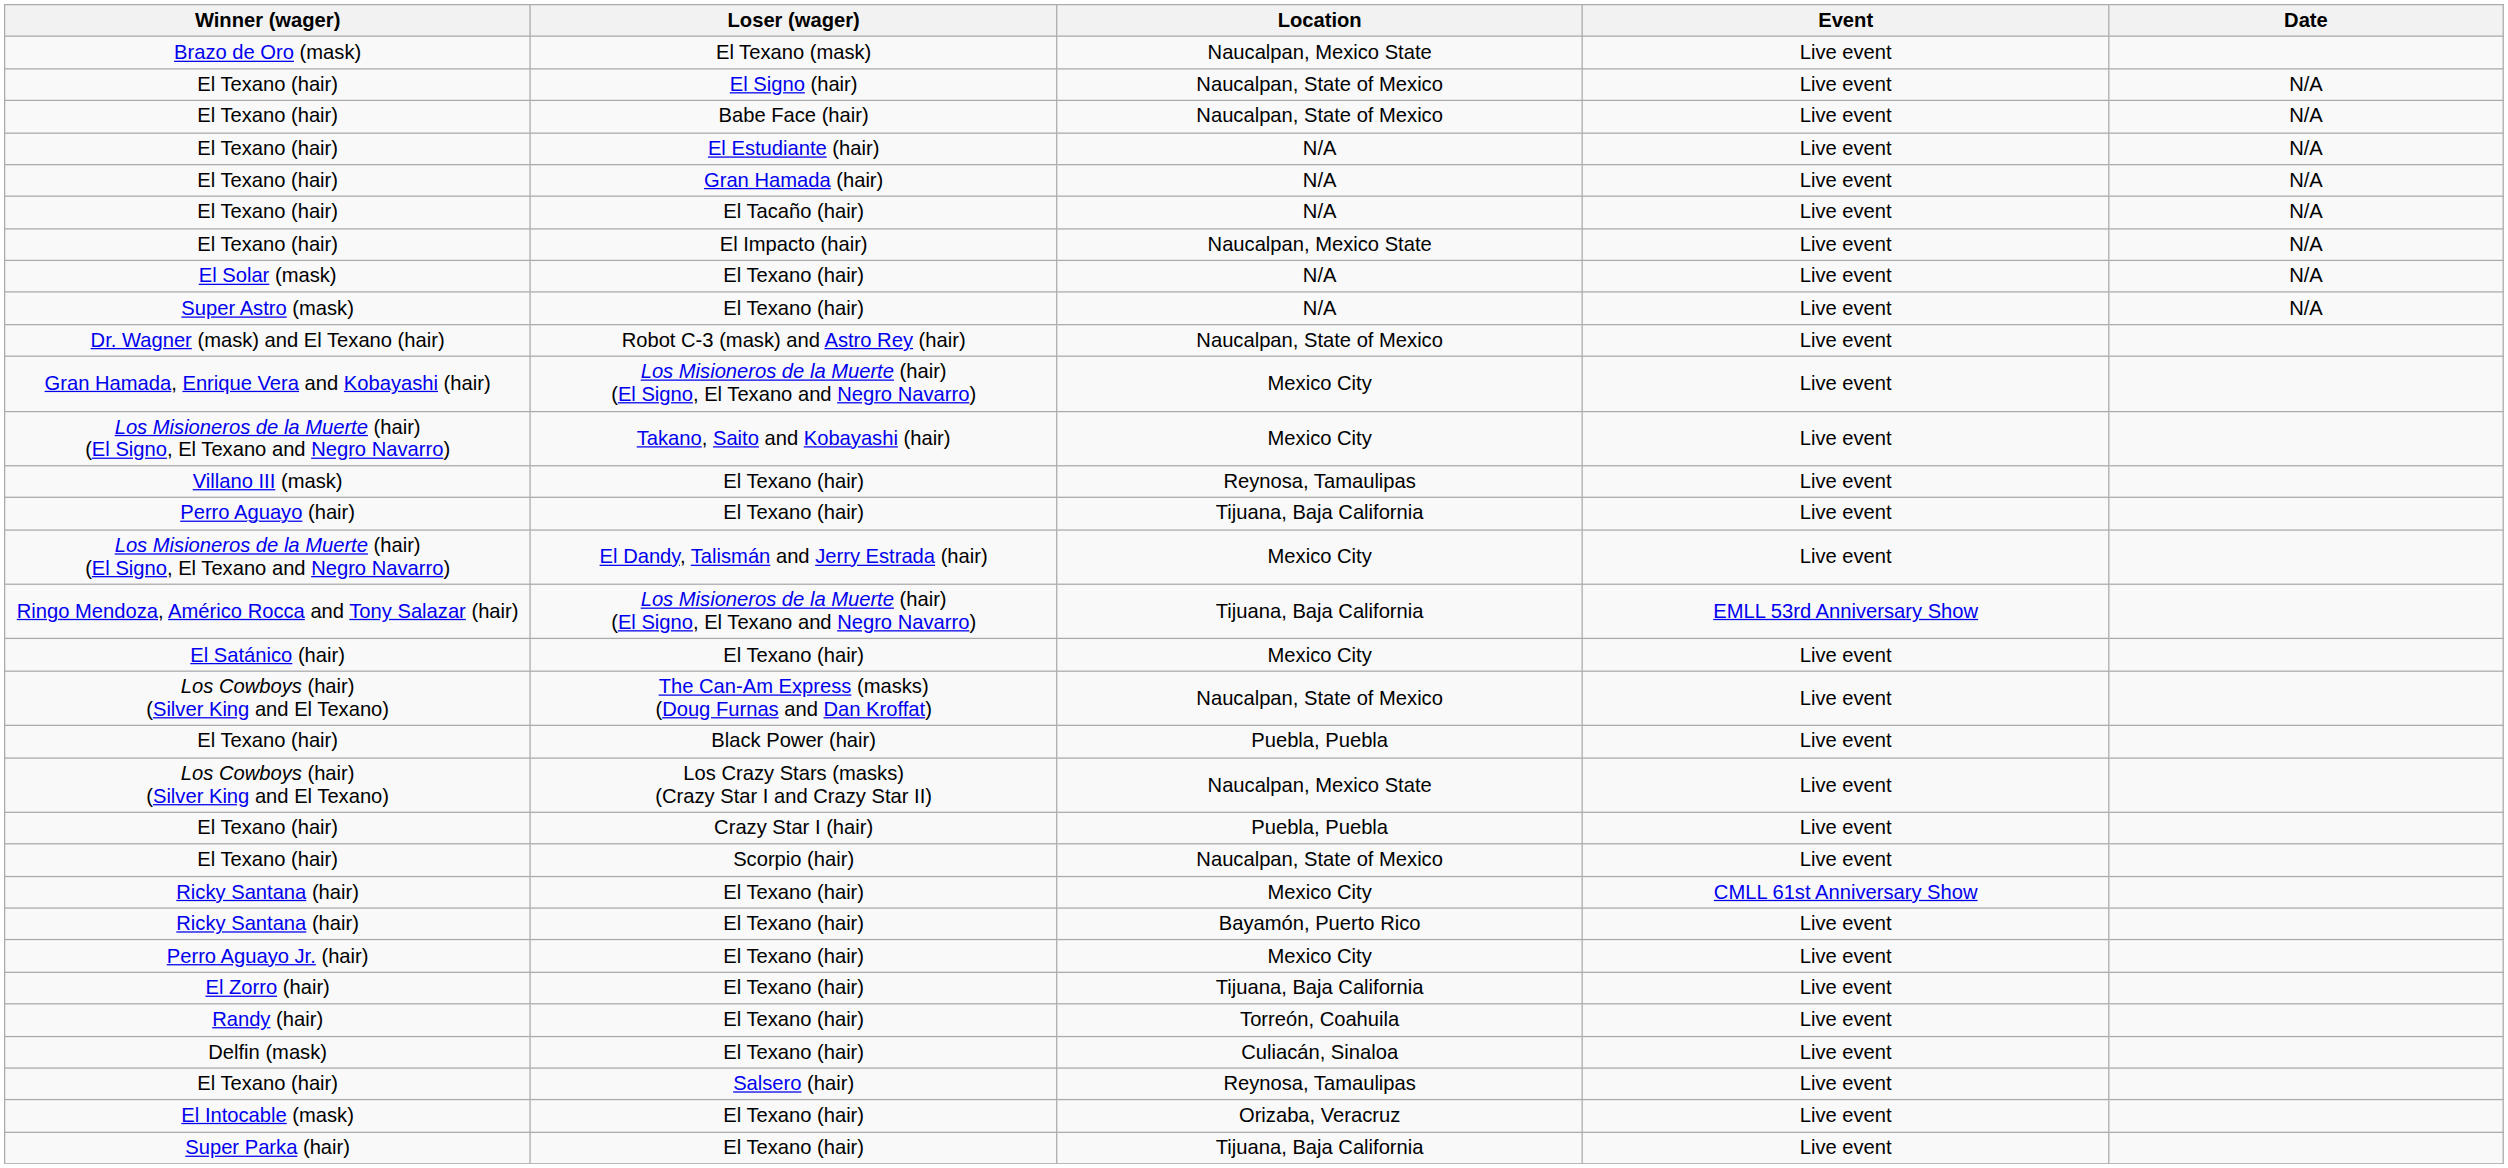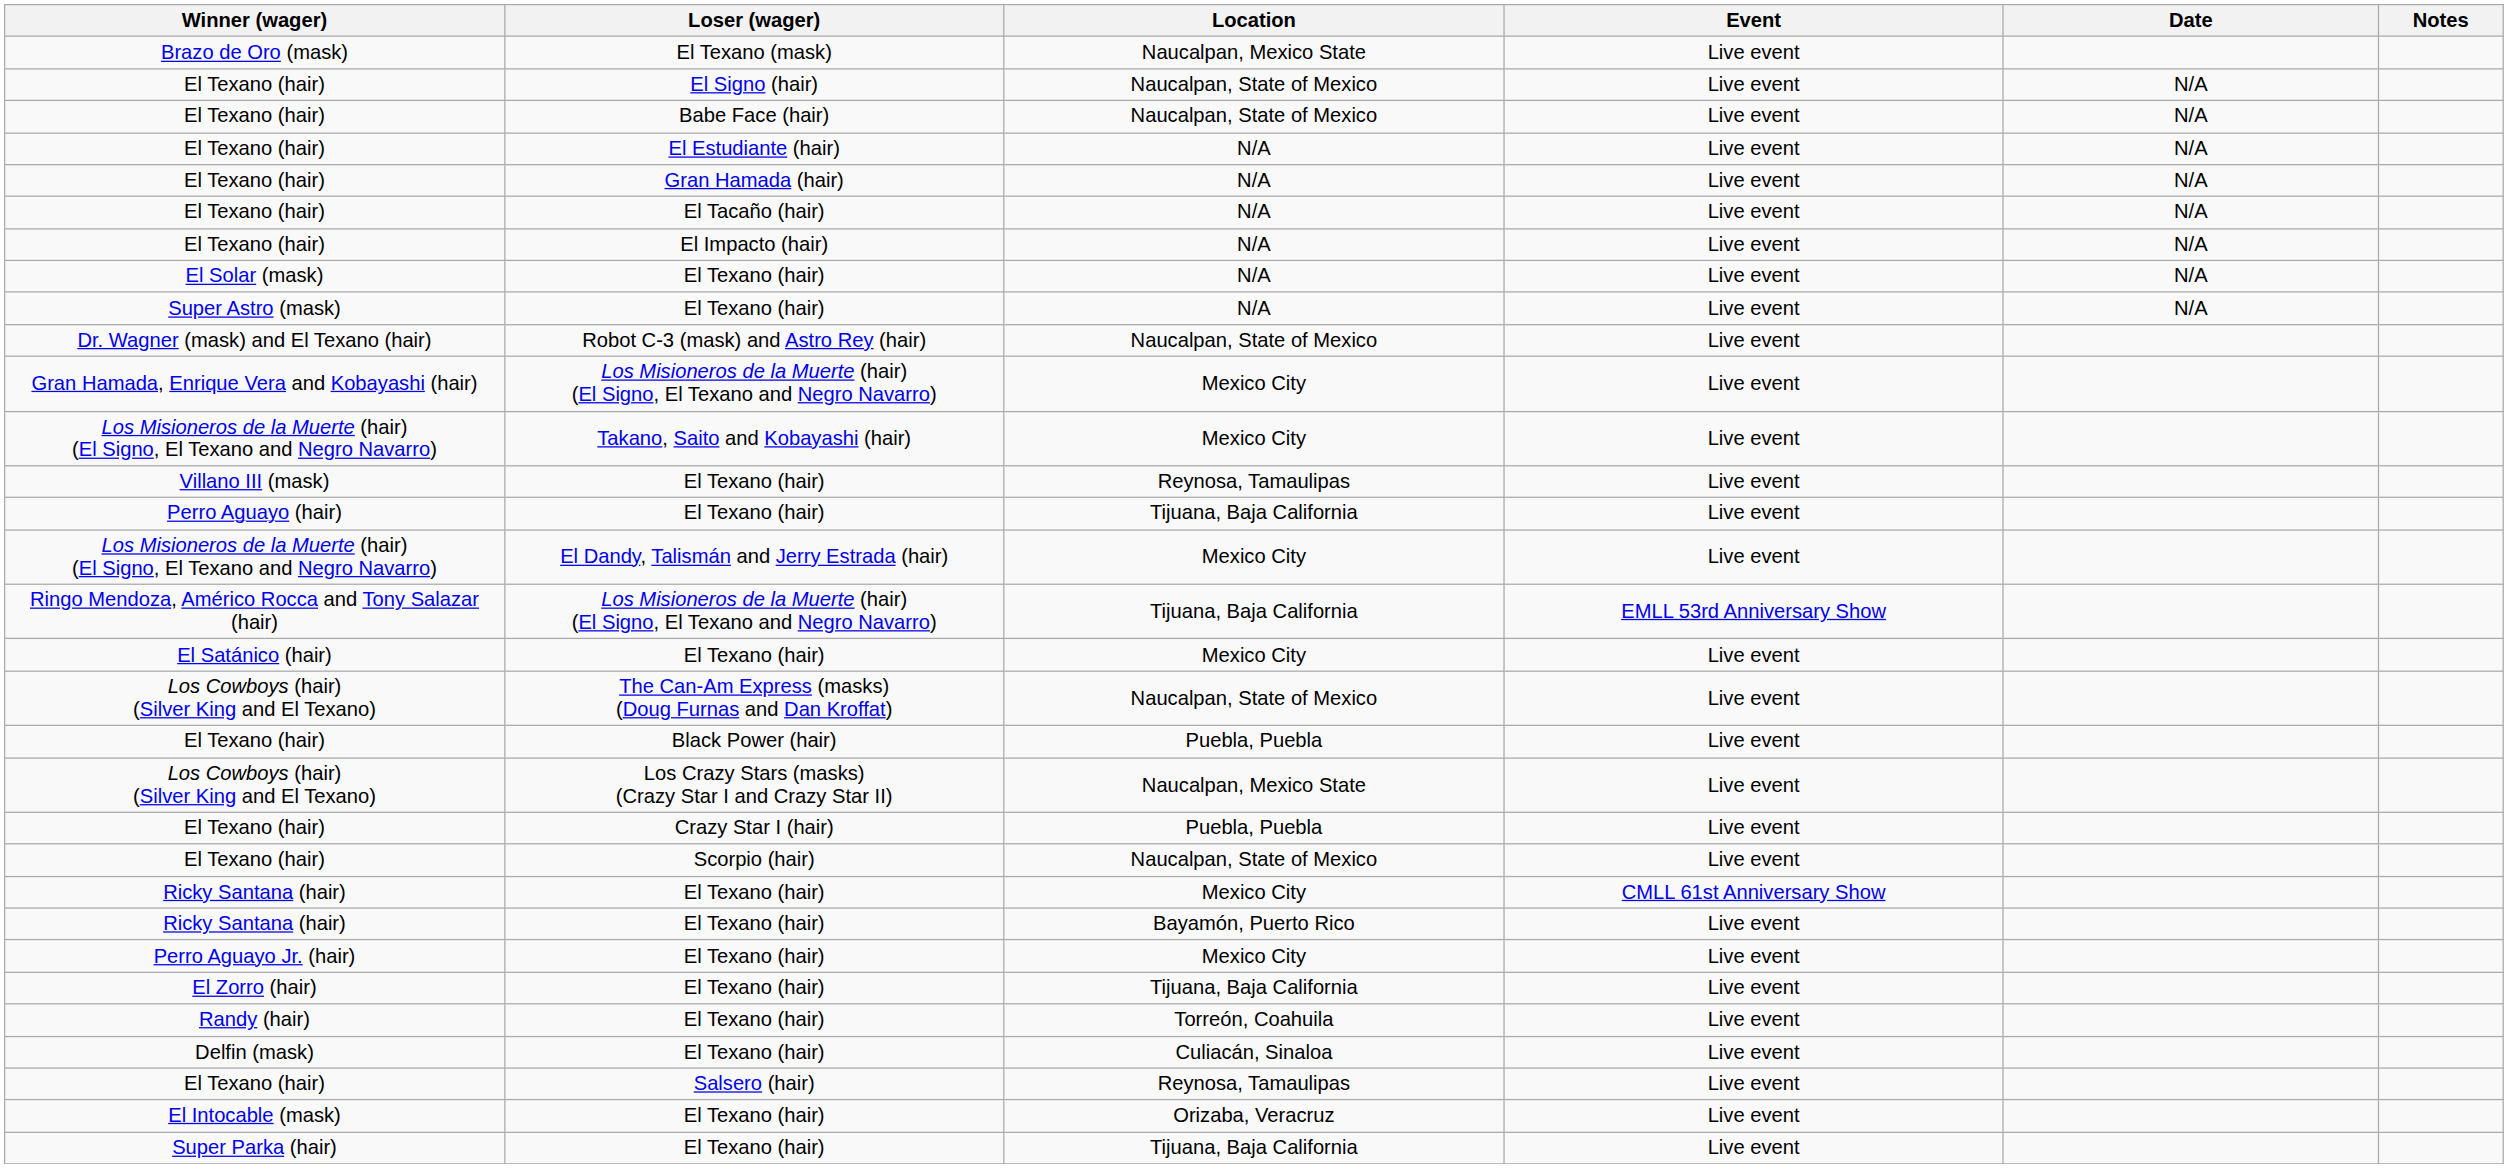 <table class="wikitable sortable" width=100%  style="text-align: center">
 <tr>
 <th width=20% scope="col">Winner (wager)</th>
 <th width=20% scope="col">Loser (wager)</th>
 <th width=20% scope="col">Location</th>
 <th width=20% scope="col">Event</th>
 <th width=15% scope="col">Date</th>
+<th class="unsortable" width=5% scope="col">Notes</th>
 </tr>
 <tr>
 <td><a href='#'>Brazo de Oro</a> (mask)</td>
 <td>El Texano (mask)</td>
 <td>Naucalpan, Mexico State</td>
 <td>Live event</td>
+<td></td>
 <td></td>
 </tr>
 <tr>
 <td>El Texano (hair)</td>
 <td><a href='#'>El Signo</a> (hair)</td>
 <td>Naucalpan, State of Mexico</td>
 <td>Live event</td>
 <td>N/A</td>
+<td> </td>
 </tr>
 <tr>
 <td>El Texano (hair)</td>
 <td>Babe Face (hair)</td>
 <td>Naucalpan, State of Mexico</td>
 <td>Live event</td>
 <td>N/A</td>
+<td> </td>
 </tr>
 <tr>
 <td>El Texano (hair)</td>
 <td><a href='#'>El Estudiante</a> (hair)</td>
 <td>N/A</td>
 <td>Live event</td>
 <td>N/A</td>
+<td></td>
 </tr>
 <tr>
 <td>El Texano (hair)</td>
 <td><a href='#'>Gran Hamada</a> (hair)</td>
 <td>N/A</td>
 <td>Live event</td>
 <td>N/A</td>
+<td> </td>
 </tr>
 <tr>
 <td>El Texano (hair)</td>
 <td>El Tacaño (hair)</td>
 <td>N/A</td>
 <td>Live event</td>
 <td>N/A</td>
+<td> </td>
 </tr>
 <tr>
 <td>El Texano (hair)</td>
 <td>El Impacto (hair)</td>
-<td>Naucalpan, Mexico State</td>
+<td>N/A</td>
 <td>Live event</td>
 <td>N/A</td>
+<td> </td>
 </tr>
 <tr>
 <td><a href='#'>El Solar</a> (mask)</td>
 <td>El Texano (hair)</td>
 <td>N/A</td>
 <td>Live event</td>
 <td>N/A</td>
+<td> </td>
 </tr>
 <tr>
 <td><a href='#'>Super Astro</a> (mask)</td>
 <td>El Texano (hair)</td>
 <td>N/A</td>
 <td>Live event</td>
 <td>N/A</td>
+<td> </td>
 </tr>
 <tr>
 <td><a href='#'>Dr. Wagner</a> (mask) and El Texano (hair)</td>
 <td>Robot C-3 (mask) and <a href='#'>Astro Rey</a> (hair)</td>
 <td>Naucalpan, State of Mexico</td>
 <td>Live event</td>
+<td></td>
 <td></td>
 </tr>
 <tr>
 <td><a href='#'>Gran Hamada</a>, <a href='#'>Enrique Vera</a> and <a href='#'>Kobayashi</a> (hair)</td>
 <td><em><a href='#'>Los Misioneros de la Muerte</a></em> (hair) <br>(<a href='#'>El Signo</a>, El Texano and <a href='#'>Negro Navarro</a>)</td>
 <td>Mexico City</td>
 <td>Live event</td>
 <td></td>
+<td></td>
 </tr>
 <tr>
 <td><em><a href='#'>Los Misioneros de la Muerte</a></em> (hair)<br>(<a href='#'>El Signo</a>, El Texano and <a href='#'>Negro Navarro</a>)</td>
 <td><a href='#'>Takano</a>, <a href='#'>Saito</a> and <a href='#'>Kobayashi</a> (hair)</td>
 <td>Mexico City</td>
 <td>Live event</td>
 <td></td>
+<td> </td>
 </tr>
 <tr>
 <td><a href='#'>Villano III</a> (mask)</td>
 <td>El Texano (hair)</td>
 <td>Reynosa, Tamaulipas</td>
 <td>Live event</td>
+<td></td>
 <td></td>
 </tr>
 <tr>
 <td><a href='#'>Perro Aguayo</a> (hair)</td>
 <td>El Texano (hair)</td>
 <td>Tijuana, Baja California</td>
 <td>Live event</td>
 <td></td>
+<td></td>
 </tr>
 <tr>
 <td><em><a href='#'>Los Misioneros de la Muerte</a></em> (hair)<br>(<a href='#'>El Signo</a>, El Texano and <a href='#'>Negro Navarro</a>)</td>
 <td><a href='#'>El Dandy</a>, <a href='#'>Talismán</a> and <a href='#'>Jerry Estrada</a> (hair)</td>
 <td>Mexico City</td>
 <td>Live event</td>
 <td></td>
+<td> </td>
 </tr>
 <tr>
 <td><a href='#'>Ringo Mendoza</a>, <a href='#'>Américo Rocca</a> and <a href='#'>Tony Salazar</a> (hair)</td>
 <td><em><a href='#'>Los Misioneros de la Muerte</a></em> (hair) <br>(<a href='#'>El Signo</a>, El Texano and <a href='#'>Negro Navarro</a>)</td>
 <td>Tijuana, Baja California</td>
 <td><a href='#'>EMLL 53rd Anniversary Show</a></td>
+<td></td>
 <td></td>
 </tr>
 <tr>
 <td><a href='#'>El Satánico</a> (hair)</td>
 <td>El Texano (hair)</td>
 <td>Mexico City</td>
 <td>Live event</td>
 <td></td>
+<td> </td>
 </tr>
 <tr>
 <td><em>Los Cowboys</em> (hair)<br>(<a href='#'>Silver King</a> and El Texano)</td>
 <td><a href='#'>The Can-Am Express</a> (masks)<br>(<a href='#'>Doug Furnas</a> and <a href='#'>Dan Kroffat</a>)</td>
 <td>Naucalpan, State of Mexico</td>
 <td>Live event</td>
 <td></td>
+<td> </td>
 </tr>
 <tr>
 <td>El Texano (hair)</td>
 <td>Black Power (hair)</td>
 <td>Puebla, Puebla</td>
 <td>Live event</td>
 <td></td>
+<td> </td>
 </tr>
 <tr>
 <td><em>Los Cowboys</em> (hair)<br>(<a href='#'>Silver King</a> and El Texano)</td>
 <td>Los Crazy Stars (masks)<br>(Crazy Star I and Crazy Star II)</td>
 <td>Naucalpan, Mexico State</td>
 <td>Live event</td>
 <td></td>
+<td> </td>
 </tr>
 <tr>
 <td>El Texano (hair)</td>
 <td>Crazy Star I (hair)</td>
 <td>Puebla, Puebla</td>
 <td>Live event</td>
 <td></td>
+<td> </td>
 </tr>
 <tr>
 <td>El Texano (hair)</td>
 <td>Scorpio (hair)</td>
 <td>Naucalpan, State of Mexico</td>
 <td>Live event</td>
 <td></td>
+<td> </td>
 </tr>
 <tr>
 <td><a href='#'>Ricky Santana</a> (hair)</td>
 <td>El Texano (hair)</td>
 <td>Mexico City</td>
 <td><a href='#'>CMLL 61st Anniversary Show</a></td>
+<td></td>
 <td></td>
 </tr>
 <tr>
 <td><a href='#'>Ricky Santana</a> (hair)</td>
 <td>El Texano (hair)</td>
 <td>Bayamón, Puerto Rico</td>
 <td>Live event</td>
 <td></td>
+<td> </td>
 </tr>
 <tr>
 <td><a href='#'>Perro Aguayo Jr.</a> (hair)</td>
 <td>El Texano (hair)</td>
 <td>Mexico City</td>
 <td>Live event</td>
+<td></td>
 <td></td>
 </tr>
 <tr>
 <td><a href='#'>El Zorro</a> (hair)</td>
 <td>El Texano (hair)</td>
 <td>Tijuana, Baja California</td>
 <td>Live event</td>
 <td></td>
+<td></td>
 </tr>
 <tr>
 <td><a href='#'>Randy</a> (hair)</td>
 <td>El Texano (hair)</td>
 <td>Torreón, Coahuila</td>
 <td>Live event</td>
+<td></td>
 <td></td>
 </tr>
 <tr>
 <td>Delfin (mask)</td>
 <td>El Texano (hair)</td>
 <td>Culiacán, Sinaloa</td>
 <td>Live event</td>
 <td></td>
+<td></td>
 </tr>
 <tr>
 <td>El Texano (hair)</td>
 <td><a href='#'>Salsero</a> (hair)</td>
 <td>Reynosa, Tamaulipas</td>
 <td>Live event</td>
 <td></td>
+<td> </td>
 </tr>
 <tr>
 <td><a href='#'>El Intocable</a> (mask)</td>
 <td>El Texano (hair)</td>
 <td>Orizaba, Veracruz</td>
 <td>Live event</td>
+<td></td>
 <td></td>
 </tr>
 <tr>
 <td><a href='#'>Super Parka</a> (hair)</td>
 <td>El Texano (hair)</td>
 <td>Tijuana, Baja California</td>
 <td>Live event</td>
 <td></td>
+<td></td>
 </tr>
 </table>
